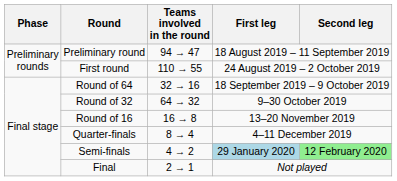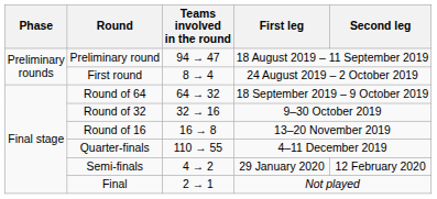 <table class="wikitable" style="text-align: center;">
 <tr>
 <th>Phase</th>
 <th>Round</th>
 <th>Teams<br>involved<br>in the round</th>
 <th>First leg</th>
 <th>Second leg</th>
 </tr>
 <tr>
 <td rowspan="2">Preliminary<br>rounds</td>
 <td>Preliminary round</td>
 <td>94 → 47</td>
 <td colspan="2">18 August 2019 – 11 September 2019</td>
 </tr>
 <tr>
 <td>First round</td>
-<td>110 → 55</td>
+<td>8 → 4</td>
 <td colspan="2">24 August 2019 – 2 October 2019</td>
 </tr>
 <tr>
 <td rowspan="6">Final stage</td>
 <td>Round of 64</td>
-<td>32 → 16</td>
+<td>64 → 32</td>
 <td colspan="2">18 September 2019 – 9 October 2019</td>
 </tr>
 <tr>
 <td>Round of 32</td>
-<td>64 → 32</td>
+<td>32 → 16</td>
 <td colspan="2">9–30 October 2019</td>
 </tr>
 <tr>
 <td>Round of 16</td>
 <td>16 → 8</td>
 <td colspan="2">13–20 November 2019</td>
 </tr>
 <tr>
 <td>Quarter-finals</td>
-<td>8 → 4</td>
+<td>110 → 55</td>
 <td colspan="2">4–11 December 2019</td>
 </tr>
 <tr>
 <td>Semi-finals</td>
 <td>4 → 2</td>
-<td style="background: lightblue;">29 January 2020</td>
-<td style="background: lightgreen;">12 February 2020</td>
+<td>29 January 2020</td>
+<td>12 February 2020</td>
 </tr>
 <tr>
 <td>Final</td>
 <td>2 → 1</td>
 <td colspan="2"><em>Not played</em></td>
 </tr>
 </table>
